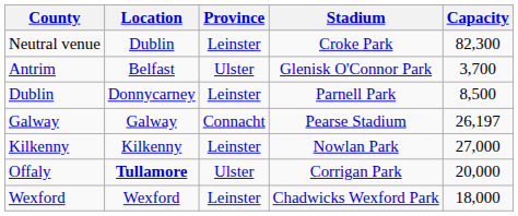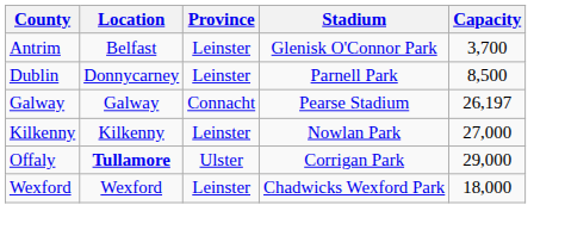 <table class="wikitable sortable" style="text-align:center">
 <tr>
 <th><a href='#'>County</a></th>
 <th><a href='#'>Location</a></th>
 <th><a href='#'>Province</a></th>
 <th><a href='#'>Stadium</a></th>
 <th><a href='#'>Capacity</a></th>
 </tr>
 <tr>
-<td>Neutral venue</td>
-<td><a href='#'>Dublin</a></td>
-<td><a href='#'>Leinster</a></td>
-<td><a href='#'>Croke Park</a></td>
-<td>82,300</td>
-</tr>
-<tr>
 <td style="text-align:left"> <a href='#'>Antrim</a></td>
 <td><a href='#'>Belfast</a></td>
-<td><a href='#'>Ulster</a></td>
+<td><a href='#'>Leinster</a></td>
 <td><a href='#'>Glenisk O'Connor Park</a></td>
 <td>3,700</td>
 </tr>
 <tr>
 <td style="text-align:left"> <a href='#'>Dublin</a></td>
 <td><a href='#'>Donnycarney</a></td>
 <td><a href='#'>Leinster</a></td>
 <td><a href='#'>Parnell Park</a></td>
 <td>8,500</td>
 </tr>
 <tr>
 <td style="text-align:left"> <a href='#'>Galway</a></td>
 <td><a href='#'>Galway</a></td>
 <td><a href='#'>Connacht</a></td>
 <td><a href='#'>Pearse Stadium</a></td>
 <td>26,197</td>
 </tr>
 <tr>
 <td style="text-align:left"> <a href='#'>Kilkenny</a></td>
 <td><a href='#'>Kilkenny</a></td>
 <td><a href='#'>Leinster</a></td>
 <td><a href='#'>Nowlan Park</a></td>
 <td>27,000</td>
 </tr>
 <tr>
 <td style="text-align:left"> <a href='#'>Offaly</a></td>
 <td><strong><a href='#'>Tullamore</a></strong></td>
 <td><a href='#'>Ulster</a></td>
 <td><a href='#'>Corrigan Park</a></td>
-<td>20,000</td>
+<td>29,000</td>
 </tr>
 <tr>
 <td style="text-align:left"> <a href='#'>Wexford</a></td>
 <td><a href='#'>Wexford</a></td>
 <td><a href='#'>Leinster</a></td>
 <td><a href='#'>Chadwicks Wexford Park</a></td>
 <td>18,000</td>
 </tr>
 </table>
